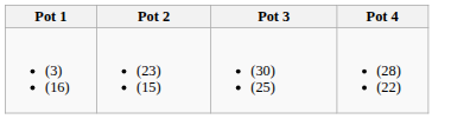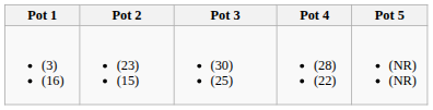 <table class="wikitable">
 <tr>
 <th width=16%>Pot 1</th>
 <th width=20%>Pot 2</th>
 <th width=22%>Pot 3</th>
 <th width=16%>Pot 4</th>
+<th width=16%>Pot 5</th>
 </tr>
 <tr style="vertical-align: top;">
 <td><br><ul><li> (3)</li><li> (16)</li></ul></td>
 <td><br><ul><li> (23)</li><li> (15)</li></ul></td>
 <td><br><ul><li> (30)</li><li> (25)</li></ul></td>
 <td><br><ul><li> (28)</li><li> (22)</li></ul></td>
+<td><br><ul><li> (NR)</li><li> (NR)</li></ul></td>
 </tr>
 </table>
